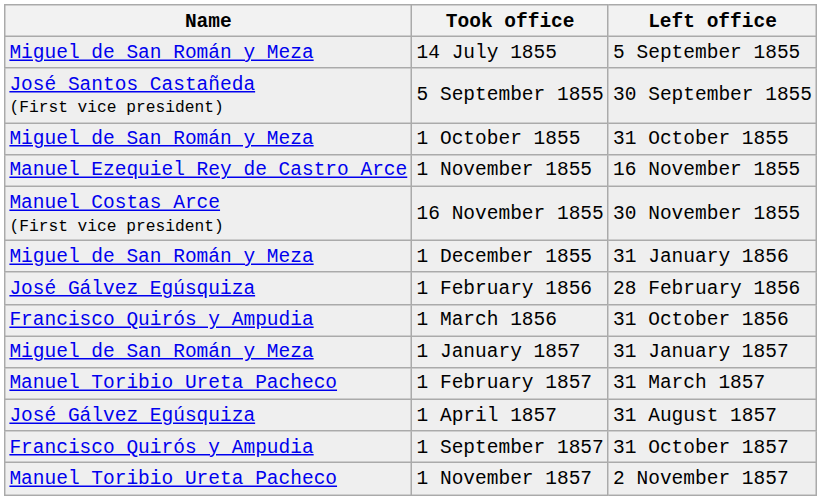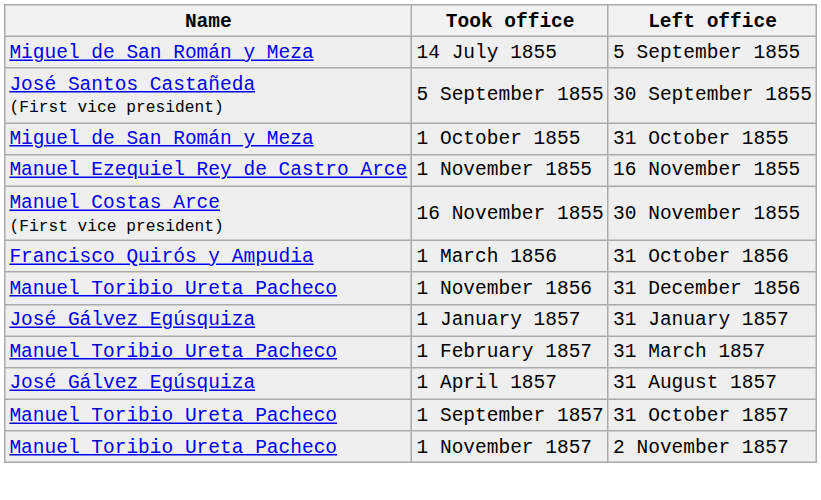 <table class="wikitable">
 <tr>
 <th>Name</th>
 <th>Took office</th>
 <th>Left office</th>
 </tr>
 <tr bgcolor="efefef">
 <td><a href='#'>Miguel de San Román y Meza</a></td>
 <td>14 July 1855</td>
 <td>5 September 1855</td>
 </tr>
 <tr bgcolor="efefef">
 <td><a href='#'>José Santos Castañeda</a><br><small>(First vice president)</small></td>
 <td>5 September 1855</td>
 <td>30 September 1855</td>
 </tr>
 <tr bgcolor="efefef">
 <td><a href='#'>Miguel de San Román y Meza</a></td>
 <td>1 October 1855</td>
 <td>31 October 1855</td>
 </tr>
 <tr bgcolor="efefef">
 <td><a href='#'>Manuel Ezequiel Rey de Castro Arce</a></td>
 <td>1 November 1855</td>
 <td>16 November 1855</td>
 </tr>
 <tr bgcolor="efefef">
 <td><a href='#'>Manuel Costas Arce</a><br><small>(First vice president)</small></td>
 <td>16 November 1855</td>
 <td>30 November 1855</td>
 </tr>
 <tr bgcolor="efefef">
-<td><a href='#'>Miguel de San Román y Meza</a></td>
-<td>1 December 1855</td>
-<td>31 January 1856</td>
-</tr>
-<tr bgcolor="efefef">
-<td><a href='#'>José Gálvez Egúsquiza</a></td>
-<td>1 February 1856</td>
-<td>28 February 1856</td>
-</tr>
-<tr bgcolor="efefef">
 <td><a href='#'>Francisco Quirós y Ampudia</a></td>
 <td>1 March 1856</td>
 <td>31 October 1856</td>
 </tr>
 <tr bgcolor="efefef">
-<td><a href='#'>Miguel de San Román y Meza</a></td>
+<td><a href='#'>Manuel Toribio Ureta Pacheco</a></td>
+<td>1 November 1856</td>
+<td>31 December 1856</td>
+</tr>
+<tr bgcolor="efefef">
+<td><a href='#'>José Gálvez Egúsquiza</a></td>
 <td>1 January 1857</td>
 <td>31 January 1857</td>
 </tr>
 <tr bgcolor="efefef">
 <td><a href='#'>Manuel Toribio Ureta Pacheco</a></td>
 <td>1 February 1857</td>
 <td>31 March 1857</td>
 </tr>
 <tr bgcolor="efefef">
 <td><a href='#'>José Gálvez Egúsquiza</a></td>
 <td>1 April 1857</td>
 <td>31 August 1857</td>
 </tr>
 <tr bgcolor="efefef">
-<td><a href='#'>Francisco Quirós y Ampudia</a></td>
+<td><a href='#'>Manuel Toribio Ureta Pacheco</a></td>
 <td>1 September 1857</td>
 <td>31 October 1857</td>
 </tr>
 <tr bgcolor="efefef">
 <td><a href='#'>Manuel Toribio Ureta Pacheco</a></td>
 <td>1 November 1857</td>
 <td>2 November 1857</td>
 </tr>
 </table>
